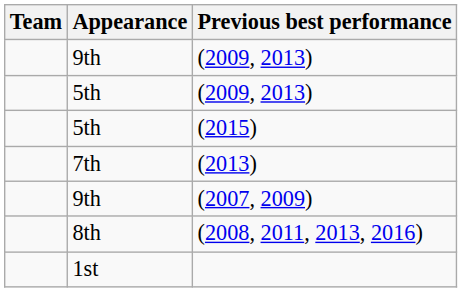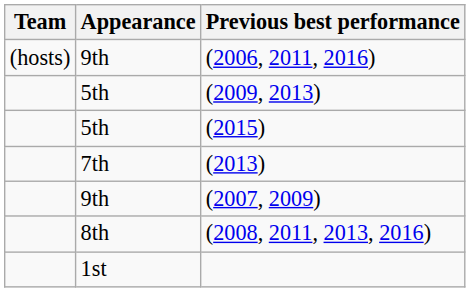 <table class="wikitable sortable">
 <tr>
 <th>Team</th>
 <th data-sort-type="number">Appearance</th>
 <th>Previous best performance</th>
 </tr>
 <tr>
-<td></td>
+<td> (hosts)</td>
 <td>9th</td>
-<td> (<a href='#'>2009</a>, <a href='#'>2013</a>)</td>
+<td> (<a href='#'>2006</a>, <a href='#'>2011</a>, <a href='#'>2016</a>)</td>
 </tr>
 <tr>
 <td></td>
 <td>5th</td>
 <td> (<a href='#'>2009</a>, <a href='#'>2013</a>)</td>
 </tr>
 <tr>
 <td></td>
 <td>5th</td>
 <td> (<a href='#'>2015</a>)</td>
 </tr>
 <tr>
 <td></td>
 <td>7th</td>
 <td> (<a href='#'>2013</a>)</td>
 </tr>
 <tr>
 <td></td>
 <td>9th</td>
 <td> (<a href='#'>2007</a>, <a href='#'>2009</a>)</td>
 </tr>
 <tr>
 <td></td>
 <td>8th</td>
 <td> (<a href='#'>2008</a>, <a href='#'>2011</a>, <a href='#'>2013</a>, <a href='#'>2016</a>)</td>
 </tr>
 <tr>
 <td></td>
 <td>1st</td>
 <td></td>
 </tr>
 </table>
